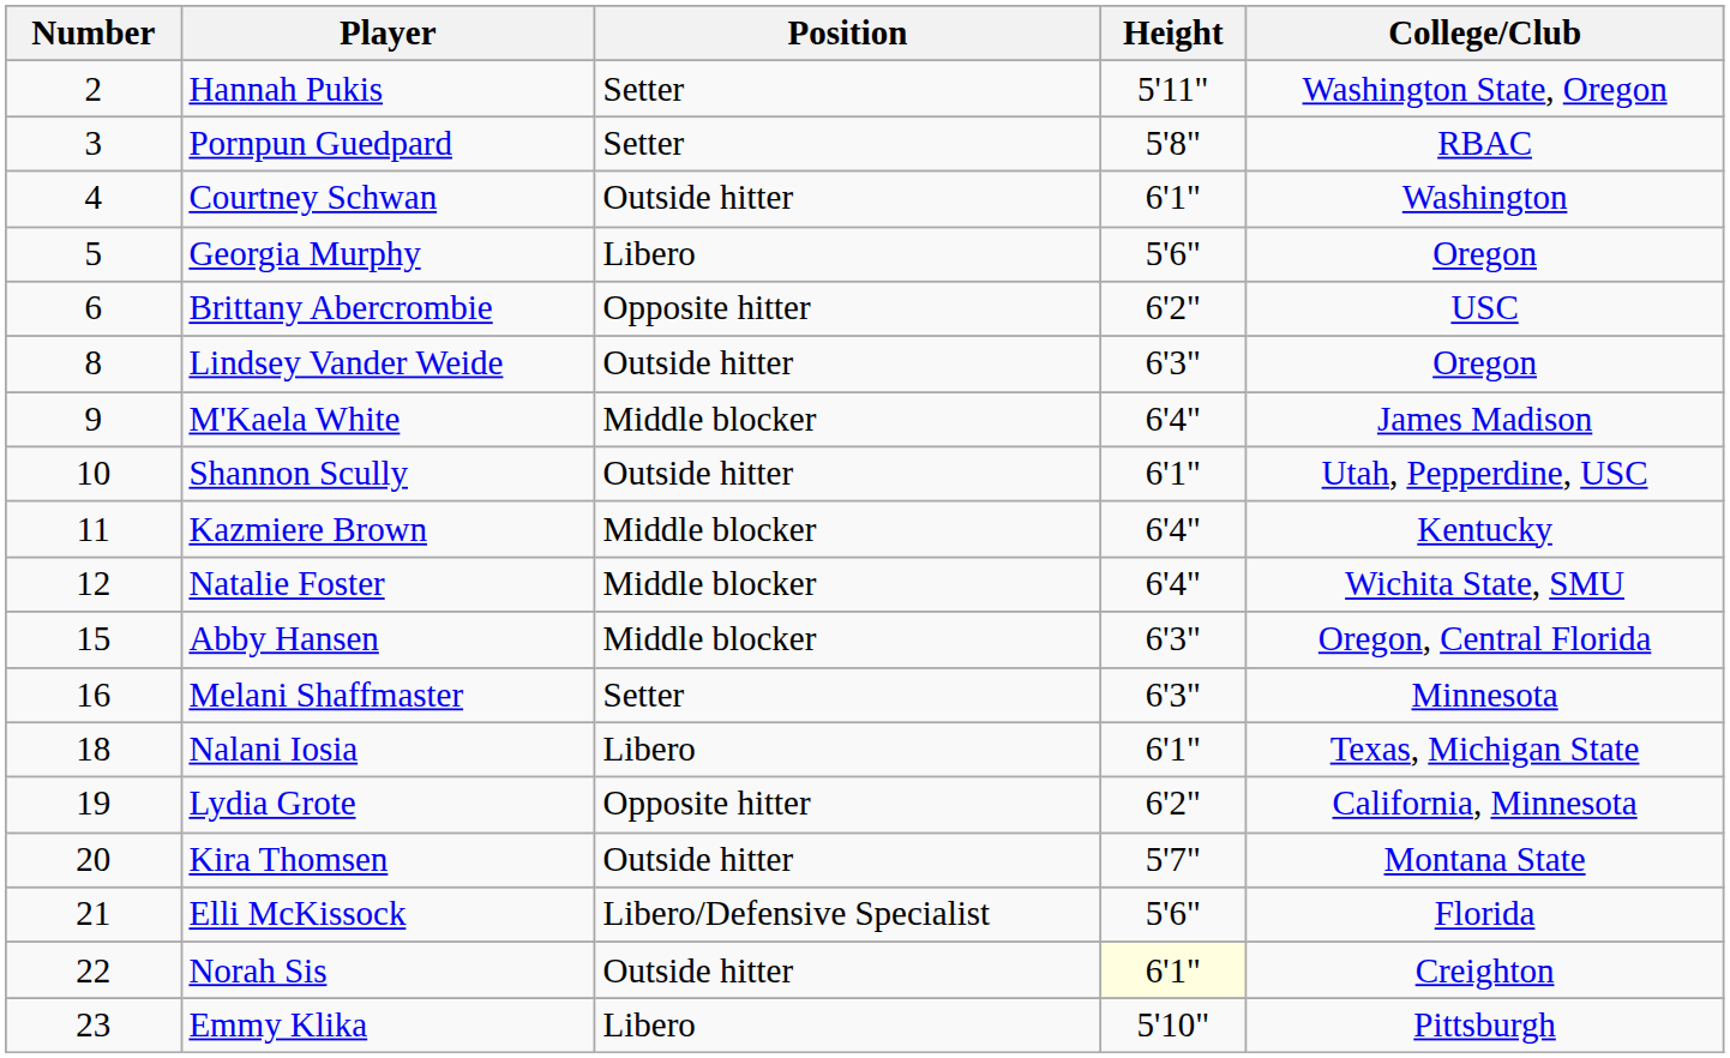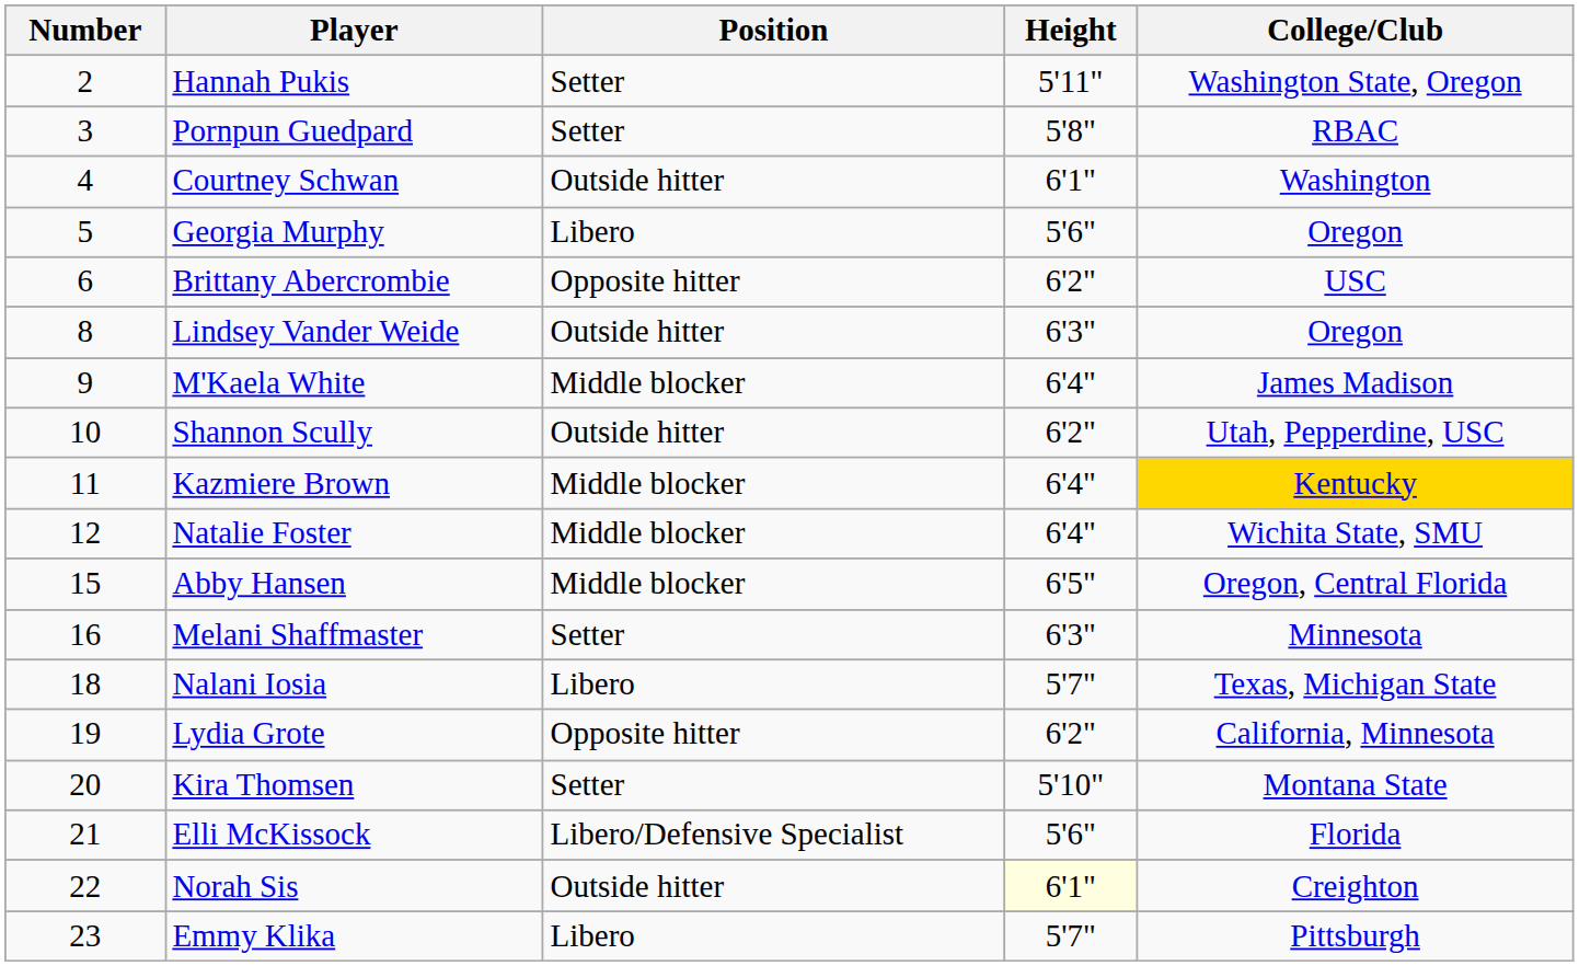 <table class="wikitable" style="width:50%;">
 <tr>
 <th>Number</th>
 <th>Player</th>
 <th>Position</th>
 <th>Height</th>
 <th>College/Club</th>
 </tr>
 <tr>
 <td align="center">2</td>
 <td> <a href='#'>Hannah Pukis</a></td>
 <td>Setter</td>
 <td align="center">5'11"</td>
 <td align="center"><a href='#'>Washington State</a>, <a href='#'>Oregon</a></td>
 </tr>
 <tr>
 <td align="center">3</td>
 <td> <a href='#'>Pornpun Guedpard</a></td>
 <td>Setter</td>
 <td align="center">5'8"</td>
 <td align="center"><a href='#'>RBAC</a></td>
 </tr>
 <tr>
 <td align="center">4</td>
 <td> <a href='#'>Courtney Schwan</a></td>
 <td>Outside hitter</td>
 <td align="center">6'1"</td>
 <td align="center"><a href='#'>Washington</a></td>
 </tr>
 <tr>
 <td align=center>5</td>
 <td> <a href='#'>Georgia Murphy</a></td>
 <td>Libero</td>
 <td align=center>5'6"</td>
 <td align="center"><a href='#'>Oregon</a></td>
 </tr>
 <tr>
 <td align="center">6</td>
 <td> <a href='#'>Brittany Abercrombie</a></td>
 <td>Opposite hitter</td>
 <td align="center">6'2"</td>
 <td align="center"><a href='#'>USC</a></td>
 </tr>
 <tr>
 <td align="center">8</td>
 <td> <a href='#'>Lindsey Vander Weide</a></td>
 <td>Outside hitter</td>
 <td align="center">6'3"</td>
 <td align="center"><a href='#'>Oregon</a></td>
 </tr>
 <tr>
 <td align=center>9</td>
 <td> <a href='#'>M'Kaela White</a></td>
 <td>Middle blocker</td>
 <td align=center>6'4"</td>
 <td align="center"><a href='#'>James Madison</a></td>
 </tr>
 <tr>
 <td align="center">10</td>
 <td> <a href='#'>Shannon Scully</a></td>
 <td>Outside hitter</td>
-<td align="center">6'1"</td>
+<td align="center">6'2"</td>
 <td align="center"><a href='#'>Utah</a>, <a href='#'>Pepperdine</a>, <a href='#'>USC</a></td>
 </tr>
 <tr>
 <td align=center>11</td>
 <td> <a href='#'>Kazmiere Brown</a></td>
 <td>Middle blocker</td>
 <td align=center>6'4"</td>
-<td align="center"><a href='#'>Kentucky</a></td>
+<td align="center" style="background: gold;"><a href='#'>Kentucky</a></td>
 </tr>
 <tr>
 <td align="center">12</td>
 <td> <a href='#'>Natalie Foster</a></td>
 <td>Middle blocker</td>
 <td align="center">6'4"</td>
 <td align="center"><a href='#'>Wichita State</a>, <a href='#'>SMU</a></td>
 </tr>
 <tr>
 <td align="center">15</td>
 <td> <a href='#'>Abby Hansen</a></td>
 <td>Middle blocker</td>
-<td align="center">6'3"</td>
+<td align="center">6'5"</td>
 <td align="center"><a href='#'>Oregon</a>, <a href='#'>Central Florida</a></td>
 </tr>
 <tr>
 <td align="center">16</td>
 <td> <a href='#'>Melani Shaffmaster</a></td>
 <td>Setter</td>
 <td align="center">6'3"</td>
 <td align="center"><a href='#'>Minnesota</a></td>
 </tr>
 <tr>
 <td align="center">18</td>
 <td> <a href='#'>Nalani Iosia</a></td>
 <td>Libero</td>
-<td align="center">6'1"</td>
+<td align="center">5'7"</td>
 <td align="center"><a href='#'>Texas</a>, <a href='#'>Michigan State</a></td>
 </tr>
 <tr>
 <td align="center">19</td>
 <td> <a href='#'>Lydia Grote</a></td>
 <td>Opposite hitter</td>
 <td align="center">6'2"</td>
 <td align="center"><a href='#'>California</a>, <a href='#'>Minnesota</a></td>
 </tr>
 <tr>
 <td align="center">20</td>
 <td> <a href='#'>Kira Thomsen</a></td>
-<td>Outside hitter</td>
-<td align="center">5'7"</td>
+<td>Setter</td>
+<td align="center">5'10"</td>
 <td align="center"><a href='#'>Montana State</a></td>
 </tr>
 <tr>
 <td align="center">21</td>
 <td> <a href='#'>Elli McKissock</a></td>
 <td>Libero/Defensive Specialist</td>
 <td align="center">5'6"</td>
 <td align="center"><a href='#'>Florida</a></td>
 </tr>
 <tr>
 <td align="center">22</td>
 <td> <a href='#'>Norah Sis</a></td>
 <td>Outside hitter</td>
 <td align="center" style="background: lightyellow;">6'1"</td>
 <td align="center"><a href='#'>Creighton</a></td>
 </tr>
 <tr>
 <td align="center">23</td>
 <td> <a href='#'>Emmy Klika</a></td>
 <td>Libero</td>
-<td align="center">5'10"</td>
+<td align="center">5'7"</td>
 <td align="center"><a href='#'>Pittsburgh</a></td>
 </tr>
 </table>
